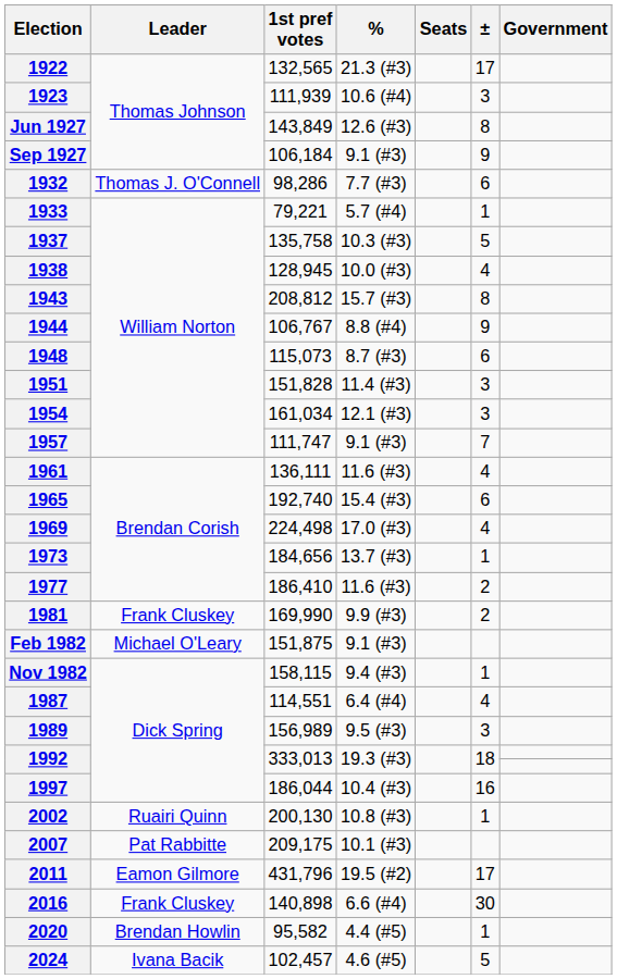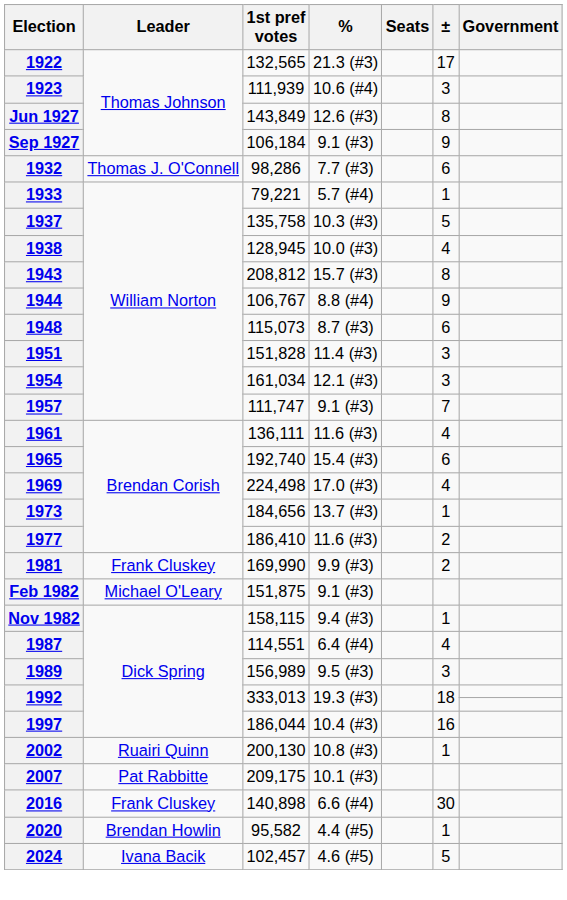 <table class="wikitable" style="font-size:97%; text-align:center;">
 <tr>
 <th>Election</th>
 <th>Leader</th>
 <th>1st pref<br>votes</th>
 <th>%</th>
 <th>Seats</th>
 <th>±</th>
 <th>Government</th>
 </tr>
 <tr>
 <th><a href='#'>1922</a></th>
 <td rowspan=4><a href='#'>Thomas Johnson</a></td>
 <td>132,565</td>
 <td>21.3 (#3)</td>
 <td></td>
 <td> 17</td>
 <td></td>
 </tr>
 <tr>
 <th><a href='#'>1923</a></th>
 <td>111,939</td>
 <td>10.6 (#4)</td>
 <td></td>
 <td> 3</td>
 <td></td>
 </tr>
 <tr>
 <th><a href='#'>Jun 1927</a></th>
 <td>143,849</td>
 <td>12.6 (#3)</td>
 <td></td>
 <td> 8</td>
 <td></td>
 </tr>
 <tr>
 <th><a href='#'>Sep 1927</a></th>
 <td>106,184</td>
 <td>9.1 (#3)</td>
 <td></td>
 <td> 9</td>
 <td></td>
 </tr>
 <tr>
 <th><a href='#'>1932</a></th>
 <td><a href='#'>Thomas J. O'Connell</a></td>
 <td>98,286</td>
 <td>7.7 (#3)</td>
 <td></td>
 <td> 6</td>
 <td></td>
 </tr>
 <tr>
 <th><a href='#'>1933</a></th>
 <td rowspan=9><a href='#'>William Norton</a></td>
 <td>79,221</td>
 <td>5.7 (#4)</td>
 <td></td>
 <td> 1</td>
 <td></td>
 </tr>
 <tr>
 <th><a href='#'>1937</a></th>
 <td>135,758</td>
 <td>10.3 (#3)</td>
 <td></td>
 <td> 5</td>
 <td></td>
 </tr>
 <tr>
 <th><a href='#'>1938</a></th>
 <td>128,945</td>
 <td>10.0 (#3)</td>
 <td></td>
 <td> 4</td>
 <td></td>
 </tr>
 <tr>
 <th><a href='#'>1943</a></th>
 <td>208,812</td>
 <td>15.7 (#3)</td>
 <td></td>
 <td> 8</td>
 <td></td>
 </tr>
 <tr>
 <th><a href='#'>1944</a></th>
 <td>106,767</td>
 <td>8.8 (#4)</td>
 <td></td>
 <td> 9</td>
 <td></td>
 </tr>
 <tr>
 <th><a href='#'>1948</a></th>
 <td>115,073</td>
 <td>8.7 (#3)</td>
 <td></td>
 <td> 6</td>
 <td></td>
 </tr>
 <tr>
 <th><a href='#'>1951</a></th>
 <td>151,828</td>
 <td>11.4 (#3)</td>
 <td></td>
 <td> 3</td>
 <td></td>
 </tr>
 <tr>
 <th><a href='#'>1954</a></th>
 <td>161,034</td>
 <td>12.1 (#3)</td>
 <td></td>
 <td> 3</td>
 <td></td>
 </tr>
 <tr>
 <th><a href='#'>1957</a></th>
 <td>111,747</td>
 <td>9.1 (#3)</td>
 <td></td>
 <td> 7</td>
 <td></td>
 </tr>
 <tr>
 <th><a href='#'>1961</a></th>
 <td rowspan=5><a href='#'>Brendan Corish</a></td>
 <td>136,111</td>
 <td>11.6 (#3)</td>
 <td></td>
 <td> 4</td>
 <td></td>
 </tr>
 <tr>
 <th><a href='#'>1965</a></th>
 <td>192,740</td>
 <td>15.4 (#3)</td>
 <td></td>
 <td> 6</td>
 <td></td>
 </tr>
 <tr>
 <th><a href='#'>1969</a></th>
 <td>224,498</td>
 <td>17.0 (#3)</td>
 <td></td>
 <td> 4</td>
 <td></td>
 </tr>
 <tr>
 <th><a href='#'>1973</a></th>
 <td>184,656</td>
 <td>13.7 (#3)</td>
 <td></td>
 <td> 1</td>
 <td></td>
 </tr>
 <tr>
 <th><a href='#'>1977</a></th>
 <td>186,410</td>
 <td>11.6 (#3)</td>
 <td></td>
 <td> 2</td>
 <td></td>
 </tr>
 <tr>
 <th><a href='#'>1981</a></th>
 <td><a href='#'>Frank Cluskey</a></td>
 <td>169,990</td>
 <td>9.9 (#3)</td>
 <td></td>
 <td> 2</td>
 <td></td>
 </tr>
 <tr>
 <th><a href='#'>Feb 1982</a></th>
 <td><a href='#'>Michael O'Leary</a></td>
 <td>151,875</td>
 <td>9.1 (#3)</td>
 <td></td>
 <td></td>
 <td></td>
 </tr>
 <tr>
 <th><a href='#'>Nov 1982</a></th>
 <td rowspan=6><a href='#'>Dick Spring</a></td>
 <td>158,115</td>
 <td>9.4 (#3)</td>
 <td></td>
 <td> 1</td>
 <td></td>
 </tr>
 <tr>
 <th><a href='#'>1987</a></th>
 <td>114,551</td>
 <td>6.4 (#4)</td>
 <td></td>
 <td> 4</td>
 <td></td>
 </tr>
 <tr>
 <th><a href='#'>1989</a></th>
 <td>156,989</td>
 <td>9.5 (#3)</td>
 <td></td>
 <td> 3</td>
 <td></td>
 </tr>
 <tr>
 <th rowspan=2><a href='#'>1992</a></th>
 <td rowspan=2>333,013</td>
 <td rowspan=2>19.3 (#3)</td>
 <td rowspan=2></td>
 <td rowspan=2> 18</td>
 <td> </td>
 </tr>
 <tr>
 <td> </td>
 </tr>
 <tr>
 <th><a href='#'>1997</a></th>
 <td>186,044</td>
 <td>10.4 (#3)</td>
 <td></td>
 <td> 16</td>
 <td></td>
 </tr>
 <tr>
 <th><a href='#'>2002</a></th>
 <td><a href='#'>Ruairi Quinn</a></td>
 <td>200,130</td>
 <td>10.8 (#3)</td>
 <td></td>
 <td> 1</td>
 <td></td>
 </tr>
 <tr>
 <th><a href='#'>2007</a></th>
 <td><a href='#'>Pat Rabbitte</a></td>
 <td>209,175</td>
 <td>10.1 (#3)</td>
 <td></td>
 <td></td>
 <td></td>
 </tr>
 <tr>
-<th><a href='#'>2011</a></th>
-<td><a href='#'>Eamon Gilmore</a></td>
-<td>431,796</td>
-<td>19.5 (#2)</td>
-<td></td>
-<td> 17</td>
-<td></td>
-</tr>
-<tr>
 <th><a href='#'>2016</a></th>
 <td><a href='#'>Frank Cluskey</a></td>
 <td>140,898</td>
 <td>6.6 (#4)</td>
 <td></td>
 <td> 30</td>
 <td></td>
 </tr>
 <tr>
 <th><a href='#'>2020</a></th>
 <td><a href='#'>Brendan Howlin</a></td>
 <td>95,582</td>
 <td>4.4 (#5)</td>
 <td></td>
 <td> 1</td>
 <td></td>
 </tr>
 <tr>
 <th><a href='#'>2024</a></th>
 <td><a href='#'>Ivana Bacik</a></td>
 <td>102,457</td>
 <td>4.6 (#5)</td>
 <td></td>
 <td> 5</td>
 <td></td>
 </tr>
 </table>
